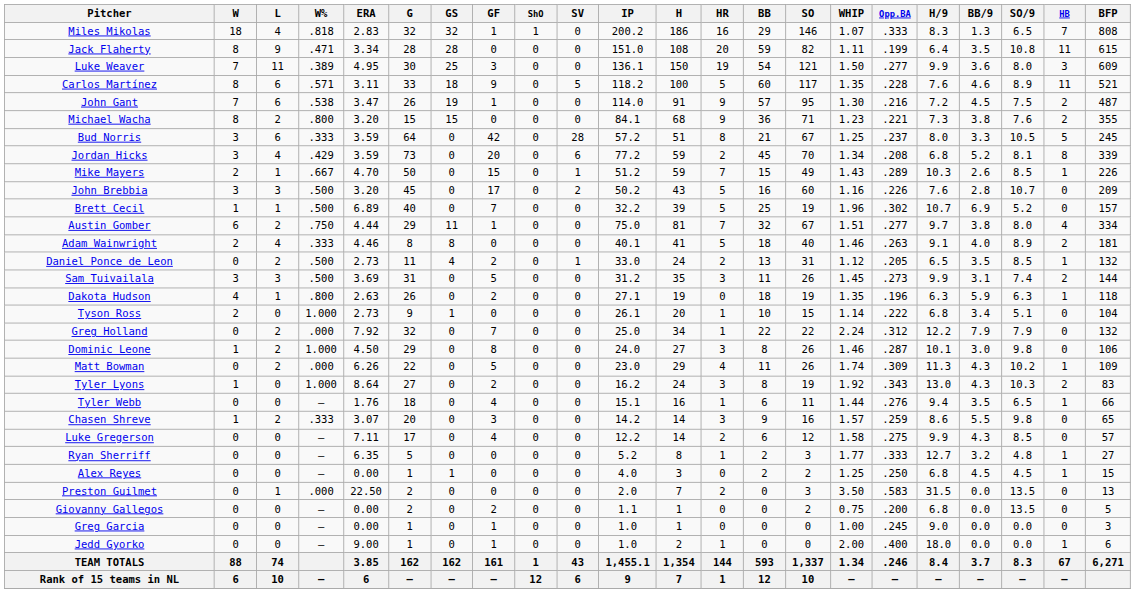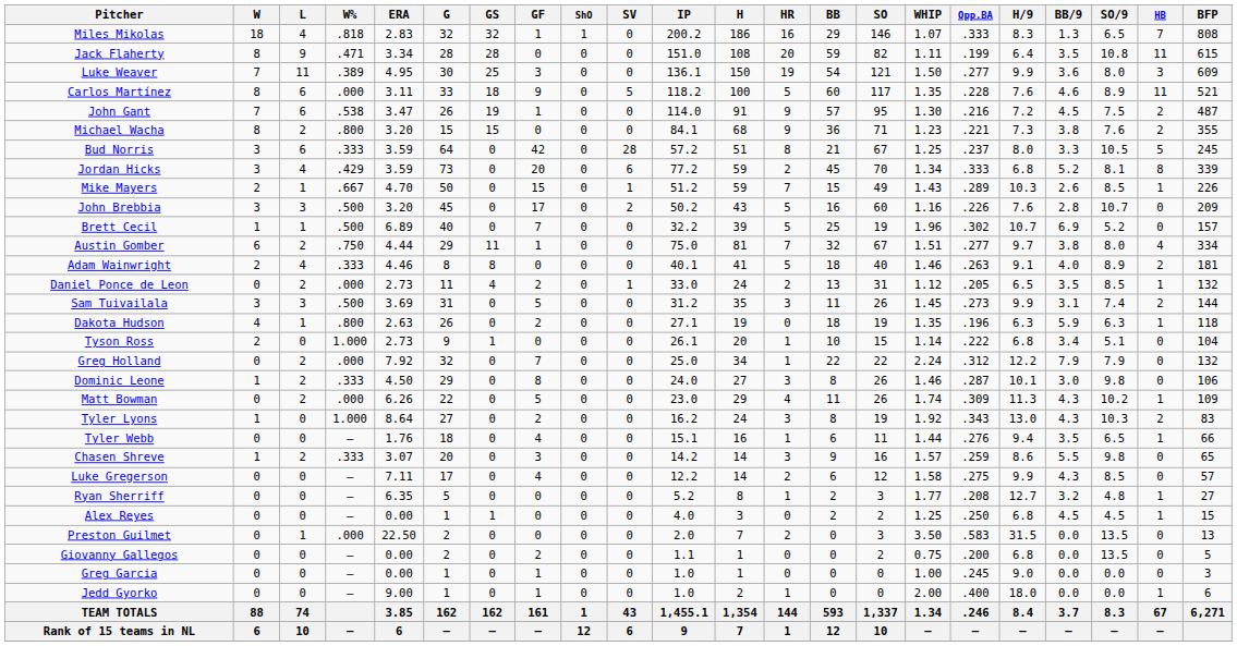 <table class="wikitable sortable" style="font-size:90%; text-align:center;">
 <tr>
 <th style="width:15%;">Pitcher </th>
 <th style="width:3%;">W</th>
 <th style="width:3%;">L</th>
 <th style="width:3%;">W%</th>
 <th style="width:3%;">ERA</th>
 <th style="width:3%;">G</th>
 <th style="width:3%;">GS</th>
 <th style="width:3%;">GF</th>
 <th style="width:3%;"><small>ShO</small></th>
 <th style="width:3%;">SV</th>
 <th style="width:3%;">IP</th>
 <th style="width:3%;">H</th>
 <th style="width:3%;">HR</th>
 <th style="width:3%;">BB</th>
 <th style="width:3%;">SO</th>
 <th style="width:3%;">WHIP</th>
 <th style="width:3%;"><small><a href='#'>Opp.BA</a></small></th>
 <th style="width:3%;">H/9</th>
 <th style="width:3%;">BB/9</th>
 <th style="width:3%;">SO/9</th>
 <th style="width:3%;"><small><a href='#'>HB</a></small></th>
 <th style="width:3%;">BFP</th>
 </tr>
 <tr>
 <td><a href='#'>Miles Mikolas</a></td>
 <td>18</td>
 <td>4</td>
 <td>.818</td>
 <td>2.83</td>
 <td>32</td>
 <td>32</td>
 <td>1</td>
 <td>1</td>
 <td>0</td>
 <td>200.2</td>
 <td>186</td>
 <td>16</td>
 <td>29</td>
 <td>146</td>
 <td>1.07</td>
 <td>.333</td>
 <td>8.3</td>
 <td>1.3</td>
 <td>6.5</td>
 <td>7</td>
 <td>808</td>
 </tr>
 <tr>
 <td><a href='#'>Jack Flaherty</a></td>
 <td>8</td>
 <td>9</td>
 <td>.471</td>
 <td>3.34</td>
 <td>28</td>
 <td>28</td>
 <td>0</td>
 <td>0</td>
 <td>0</td>
 <td>151.0</td>
 <td>108</td>
 <td>20</td>
 <td>59</td>
 <td>82</td>
 <td>1.11</td>
 <td>.199</td>
 <td>6.4</td>
 <td>3.5</td>
 <td>10.8</td>
 <td>11</td>
 <td>615</td>
 </tr>
 <tr>
 <td><a href='#'>Luke Weaver</a></td>
 <td>7</td>
 <td>11</td>
 <td>.389</td>
 <td>4.95</td>
 <td>30</td>
 <td>25</td>
 <td>3</td>
 <td>0</td>
 <td>0</td>
 <td>136.1</td>
 <td>150</td>
 <td>19</td>
 <td>54</td>
 <td>121</td>
 <td>1.50</td>
 <td>.277</td>
 <td>9.9</td>
 <td>3.6</td>
 <td>8.0</td>
 <td>3</td>
 <td>609</td>
 </tr>
 <tr>
 <td><a href='#'>Carlos Martínez</a></td>
 <td>8</td>
 <td>6</td>
-<td>.571</td>
+<td>.000</td>
 <td>3.11</td>
 <td>33</td>
 <td>18</td>
 <td>9</td>
 <td>0</td>
 <td>5</td>
 <td>118.2</td>
 <td>100</td>
 <td>5</td>
 <td>60</td>
 <td>117</td>
 <td>1.35</td>
 <td>.228</td>
 <td>7.6</td>
 <td>4.6</td>
 <td>8.9</td>
 <td>11</td>
 <td>521</td>
 </tr>
 <tr>
 <td><a href='#'>John Gant</a></td>
 <td>7</td>
 <td>6</td>
 <td>.538</td>
 <td>3.47</td>
 <td>26</td>
 <td>19</td>
 <td>1</td>
 <td>0</td>
 <td>0</td>
 <td>114.0</td>
 <td>91</td>
 <td>9</td>
 <td>57</td>
 <td>95</td>
 <td>1.30</td>
 <td>.216</td>
 <td>7.2</td>
 <td>4.5</td>
 <td>7.5</td>
 <td>2</td>
 <td>487</td>
 </tr>
 <tr>
 <td><a href='#'>Michael Wacha</a></td>
 <td>8</td>
 <td>2</td>
 <td>.800</td>
 <td>3.20</td>
 <td>15</td>
 <td>15</td>
 <td>0</td>
 <td>0</td>
 <td>0</td>
 <td>84.1</td>
 <td>68</td>
 <td>9</td>
 <td>36</td>
 <td>71</td>
 <td>1.23</td>
 <td>.221</td>
 <td>7.3</td>
 <td>3.8</td>
 <td>7.6</td>
 <td>2</td>
 <td>355</td>
 </tr>
 <tr>
 <td><a href='#'>Bud Norris</a></td>
 <td>3</td>
 <td>6</td>
 <td>.333</td>
 <td>3.59</td>
 <td>64</td>
 <td>0</td>
 <td>42</td>
 <td>0</td>
 <td>28</td>
 <td>57.2</td>
 <td>51</td>
 <td>8</td>
 <td>21</td>
 <td>67</td>
 <td>1.25</td>
 <td>.237</td>
 <td>8.0</td>
 <td>3.3</td>
 <td>10.5</td>
 <td>5</td>
 <td>245</td>
 </tr>
 <tr>
 <td><a href='#'>Jordan Hicks</a></td>
 <td>3</td>
 <td>4</td>
 <td>.429</td>
 <td>3.59</td>
 <td>73</td>
 <td>0</td>
 <td>20</td>
 <td>0</td>
 <td>6</td>
 <td>77.2</td>
 <td>59</td>
 <td>2</td>
 <td>45</td>
 <td>70</td>
 <td>1.34</td>
-<td>.208</td>
+<td>.333</td>
 <td>6.8</td>
 <td>5.2</td>
 <td>8.1</td>
 <td>8</td>
 <td>339</td>
 </tr>
 <tr>
 <td><a href='#'>Mike Mayers</a></td>
 <td>2</td>
 <td>1</td>
 <td>.667</td>
 <td>4.70</td>
 <td>50</td>
 <td>0</td>
 <td>15</td>
 <td>0</td>
 <td>1</td>
 <td>51.2</td>
 <td>59</td>
 <td>7</td>
 <td>15</td>
 <td>49</td>
 <td>1.43</td>
 <td>.289</td>
 <td>10.3</td>
 <td>2.6</td>
 <td>8.5</td>
 <td>1</td>
 <td>226</td>
 </tr>
 <tr>
 <td><a href='#'>John Brebbia</a></td>
 <td>3</td>
 <td>3</td>
 <td>.500</td>
 <td>3.20</td>
 <td>45</td>
 <td>0</td>
 <td>17</td>
 <td>0</td>
 <td>2</td>
 <td>50.2</td>
 <td>43</td>
 <td>5</td>
 <td>16</td>
 <td>60</td>
 <td>1.16</td>
 <td>.226</td>
 <td>7.6</td>
 <td>2.8</td>
 <td>10.7</td>
 <td>0</td>
 <td>209</td>
 </tr>
 <tr>
 <td><a href='#'>Brett Cecil</a></td>
 <td>1</td>
 <td>1</td>
 <td>.500</td>
 <td>6.89</td>
 <td>40</td>
 <td>0</td>
 <td>7</td>
 <td>0</td>
 <td>0</td>
 <td>32.2</td>
 <td>39</td>
 <td>5</td>
 <td>25</td>
 <td>19</td>
 <td>1.96</td>
 <td>.302</td>
 <td>10.7</td>
 <td>6.9</td>
 <td>5.2</td>
 <td>0</td>
 <td>157</td>
 </tr>
 <tr>
 <td><a href='#'>Austin Gomber</a></td>
 <td>6</td>
 <td>2</td>
 <td>.750</td>
 <td>4.44</td>
 <td>29</td>
 <td>11</td>
 <td>1</td>
 <td>0</td>
 <td>0</td>
 <td>75.0</td>
 <td>81</td>
 <td>7</td>
 <td>32</td>
 <td>67</td>
 <td>1.51</td>
 <td>.277</td>
 <td>9.7</td>
 <td>3.8</td>
 <td>8.0</td>
 <td>4</td>
 <td>334</td>
 </tr>
 <tr>
 <td><a href='#'>Adam Wainwright</a></td>
 <td>2</td>
 <td>4</td>
 <td>.333</td>
 <td>4.46</td>
 <td>8</td>
 <td>8</td>
 <td>0</td>
 <td>0</td>
 <td>0</td>
 <td>40.1</td>
 <td>41</td>
 <td>5</td>
 <td>18</td>
 <td>40</td>
 <td>1.46</td>
 <td>.263</td>
 <td>9.1</td>
 <td>4.0</td>
 <td>8.9</td>
 <td>2</td>
 <td>181</td>
 </tr>
 <tr>
 <td><a href='#'>Daniel Ponce de Leon</a></td>
 <td>0</td>
 <td>2</td>
-<td>.500</td>
+<td>.000</td>
 <td>2.73</td>
 <td>11</td>
 <td>4</td>
 <td>2</td>
 <td>0</td>
 <td>1</td>
 <td>33.0</td>
 <td>24</td>
 <td>2</td>
 <td>13</td>
 <td>31</td>
 <td>1.12</td>
 <td>.205</td>
 <td>6.5</td>
 <td>3.5</td>
 <td>8.5</td>
 <td>1</td>
 <td>132</td>
 </tr>
 <tr>
 <td><a href='#'>Sam Tuivailala</a></td>
 <td>3</td>
 <td>3</td>
 <td>.500</td>
 <td>3.69</td>
 <td>31</td>
 <td>0</td>
 <td>5</td>
 <td>0</td>
 <td>0</td>
 <td>31.2</td>
 <td>35</td>
 <td>3</td>
 <td>11</td>
 <td>26</td>
 <td>1.45</td>
 <td>.273</td>
 <td>9.9</td>
 <td>3.1</td>
 <td>7.4</td>
 <td>2</td>
 <td>144</td>
 </tr>
 <tr>
 <td><a href='#'>Dakota Hudson</a></td>
 <td>4</td>
 <td>1</td>
 <td>.800</td>
 <td>2.63</td>
 <td>26</td>
 <td>0</td>
 <td>2</td>
 <td>0</td>
 <td>0</td>
 <td>27.1</td>
 <td>19</td>
 <td>0</td>
 <td>18</td>
 <td>19</td>
 <td>1.35</td>
 <td>.196</td>
 <td>6.3</td>
 <td>5.9</td>
 <td>6.3</td>
 <td>1</td>
 <td>118</td>
 </tr>
 <tr>
 <td><a href='#'>Tyson Ross</a></td>
 <td>2</td>
 <td>0</td>
 <td>1.000</td>
 <td>2.73</td>
 <td>9</td>
 <td>1</td>
 <td>0</td>
 <td>0</td>
 <td>0</td>
 <td>26.1</td>
 <td>20</td>
 <td>1</td>
 <td>10</td>
 <td>15</td>
 <td>1.14</td>
 <td>.222</td>
 <td>6.8</td>
 <td>3.4</td>
 <td>5.1</td>
 <td>0</td>
 <td>104</td>
 </tr>
 <tr>
 <td><a href='#'>Greg Holland</a></td>
 <td>0</td>
 <td>2</td>
 <td>.000</td>
 <td>7.92</td>
 <td>32</td>
 <td>0</td>
 <td>7</td>
 <td>0</td>
 <td>0</td>
 <td>25.0</td>
 <td>34</td>
 <td>1</td>
 <td>22</td>
 <td>22</td>
 <td>2.24</td>
 <td>.312</td>
 <td>12.2</td>
 <td>7.9</td>
 <td>7.9</td>
 <td>0</td>
 <td>132</td>
 </tr>
 <tr>
 <td><a href='#'>Dominic Leone</a></td>
 <td>1</td>
 <td>2</td>
-<td>1.000</td>
+<td>.333</td>
 <td>4.50</td>
 <td>29</td>
 <td>0</td>
 <td>8</td>
 <td>0</td>
 <td>0</td>
 <td>24.0</td>
 <td>27</td>
 <td>3</td>
 <td>8</td>
 <td>26</td>
 <td>1.46</td>
 <td>.287</td>
 <td>10.1</td>
 <td>3.0</td>
 <td>9.8</td>
 <td>0</td>
 <td>106</td>
 </tr>
 <tr>
 <td><a href='#'>Matt Bowman</a></td>
 <td>0</td>
 <td>2</td>
 <td>.000</td>
 <td>6.26</td>
 <td>22</td>
 <td>0</td>
 <td>5</td>
 <td>0</td>
 <td>0</td>
 <td>23.0</td>
 <td>29</td>
 <td>4</td>
 <td>11</td>
 <td>26</td>
 <td>1.74</td>
 <td>.309</td>
 <td>11.3</td>
 <td>4.3</td>
 <td>10.2</td>
 <td>1</td>
 <td>109</td>
 </tr>
 <tr>
 <td><a href='#'>Tyler Lyons</a></td>
 <td>1</td>
 <td>0</td>
 <td>1.000</td>
 <td>8.64</td>
 <td>27</td>
 <td>0</td>
 <td>2</td>
 <td>0</td>
 <td>0</td>
 <td>16.2</td>
 <td>24</td>
 <td>3</td>
 <td>8</td>
 <td>19</td>
 <td>1.92</td>
 <td>.343</td>
 <td>13.0</td>
 <td>4.3</td>
 <td>10.3</td>
 <td>2</td>
 <td>83</td>
 </tr>
 <tr>
 <td><a href='#'>Tyler Webb</a></td>
 <td>0</td>
 <td>0</td>
 <td>—</td>
 <td>1.76</td>
 <td>18</td>
 <td>0</td>
 <td>4</td>
 <td>0</td>
 <td>0</td>
 <td>15.1</td>
 <td>16</td>
 <td>1</td>
 <td>6</td>
 <td>11</td>
 <td>1.44</td>
 <td>.276</td>
 <td>9.4</td>
 <td>3.5</td>
 <td>6.5</td>
 <td>1</td>
 <td>66</td>
 </tr>
 <tr>
 <td><a href='#'>Chasen Shreve</a></td>
 <td>1</td>
 <td>2</td>
 <td>.333</td>
 <td>3.07</td>
 <td>20</td>
 <td>0</td>
 <td>3</td>
 <td>0</td>
 <td>0</td>
 <td>14.2</td>
 <td>14</td>
 <td>3</td>
 <td>9</td>
 <td>16</td>
 <td>1.57</td>
 <td>.259</td>
 <td>8.6</td>
 <td>5.5</td>
 <td>9.8</td>
 <td>0</td>
 <td>65</td>
 </tr>
 <tr>
 <td><a href='#'>Luke Gregerson</a></td>
 <td>0</td>
 <td>0</td>
 <td>—</td>
 <td>7.11</td>
 <td>17</td>
 <td>0</td>
 <td>4</td>
 <td>0</td>
 <td>0</td>
 <td>12.2</td>
 <td>14</td>
 <td>2</td>
 <td>6</td>
 <td>12</td>
 <td>1.58</td>
 <td>.275</td>
 <td>9.9</td>
 <td>4.3</td>
 <td>8.5</td>
 <td>0</td>
 <td>57</td>
 </tr>
 <tr>
 <td><a href='#'>Ryan Sherriff</a></td>
 <td>0</td>
 <td>0</td>
 <td>—</td>
 <td>6.35</td>
 <td>5</td>
 <td>0</td>
 <td>0</td>
 <td>0</td>
 <td>0</td>
 <td>5.2</td>
 <td>8</td>
 <td>1</td>
 <td>2</td>
 <td>3</td>
 <td>1.77</td>
-<td>.333</td>
+<td>.208</td>
 <td>12.7</td>
 <td>3.2</td>
 <td>4.8</td>
 <td>1</td>
 <td>27</td>
 </tr>
 <tr>
 <td><a href='#'>Alex Reyes</a></td>
 <td>0</td>
 <td>0</td>
 <td>—</td>
 <td>0.00</td>
 <td>1</td>
 <td>1</td>
 <td>0</td>
 <td>0</td>
 <td>0</td>
 <td>4.0</td>
 <td>3</td>
 <td>0</td>
 <td>2</td>
 <td>2</td>
 <td>1.25</td>
 <td>.250</td>
 <td>6.8</td>
 <td>4.5</td>
 <td>4.5</td>
 <td>1</td>
 <td>15</td>
 </tr>
 <tr>
 <td><a href='#'>Preston Guilmet</a></td>
 <td>0</td>
 <td>1</td>
 <td>.000</td>
 <td>22.50</td>
 <td>2</td>
 <td>0</td>
 <td>0</td>
 <td>0</td>
 <td>0</td>
 <td>2.0</td>
 <td>7</td>
 <td>2</td>
 <td>0</td>
 <td>3</td>
 <td>3.50</td>
 <td>.583</td>
 <td>31.5</td>
 <td>0.0</td>
 <td>13.5</td>
 <td>0</td>
 <td>13</td>
 </tr>
 <tr>
 <td><a href='#'>Giovanny Gallegos</a></td>
 <td>0</td>
 <td>0</td>
 <td>—</td>
 <td>0.00</td>
 <td>2</td>
 <td>0</td>
 <td>2</td>
 <td>0</td>
 <td>0</td>
 <td>1.1</td>
 <td>1</td>
 <td>0</td>
 <td>0</td>
 <td>2</td>
 <td>0.75</td>
 <td>.200</td>
 <td>6.8</td>
 <td>0.0</td>
 <td>13.5</td>
 <td>0</td>
 <td>5</td>
 </tr>
 <tr>
 <td><a href='#'>Greg Garcia</a></td>
 <td>0</td>
 <td>0</td>
 <td>—</td>
 <td>0.00</td>
 <td>1</td>
 <td>0</td>
 <td>1</td>
 <td>0</td>
 <td>0</td>
 <td>1.0</td>
 <td>1</td>
 <td>0</td>
 <td>0</td>
 <td>0</td>
 <td>1.00</td>
 <td>.245</td>
 <td>9.0</td>
 <td>0.0</td>
 <td>0.0</td>
 <td>0</td>
 <td>3</td>
 </tr>
 <tr>
 <td><a href='#'>Jedd Gyorko</a></td>
 <td>0</td>
 <td>0</td>
 <td>—</td>
 <td>9.00</td>
 <td>1</td>
 <td>0</td>
 <td>1</td>
 <td>0</td>
 <td>0</td>
 <td>1.0</td>
 <td>2</td>
 <td>1</td>
 <td>0</td>
 <td>0</td>
 <td>2.00</td>
 <td>.400</td>
 <td>18.0</td>
 <td>0.0</td>
 <td>0.0</td>
 <td>1</td>
 <td>6</td>
 </tr>
 <tr>
 <th>TEAM TOTALS</th>
 <th>88</th>
 <th>74</th>
 <th></th>
 <th>3.85</th>
 <th>162</th>
 <th>162</th>
 <th>161</th>
 <th>1</th>
 <th>43</th>
 <th>1,455.1</th>
 <th>1,354</th>
 <th>144</th>
 <th>593</th>
 <th>1,337</th>
 <th>1.34</th>
 <th>.246</th>
 <th>8.4</th>
 <th>3.7</th>
 <th>8.3</th>
 <th>67</th>
 <th>6,271</th>
 </tr>
 <tr>
 <th><strong>Rank of 15 teams in NL</strong></th>
 <th>6</th>
 <th>10</th>
 <th>—</th>
 <th>6</th>
 <th>—</th>
 <th>—</th>
 <th>—</th>
 <th>12</th>
 <th>6</th>
 <th>9</th>
 <th>7</th>
 <th>1</th>
 <th>12</th>
 <th>10</th>
 <th>—</th>
 <th>—</th>
 <th>—</th>
 <th>—</th>
 <th>—</th>
 <th>—</th>
 <th></th>
 </tr>
 <tr>
 </tr>
 </table>
